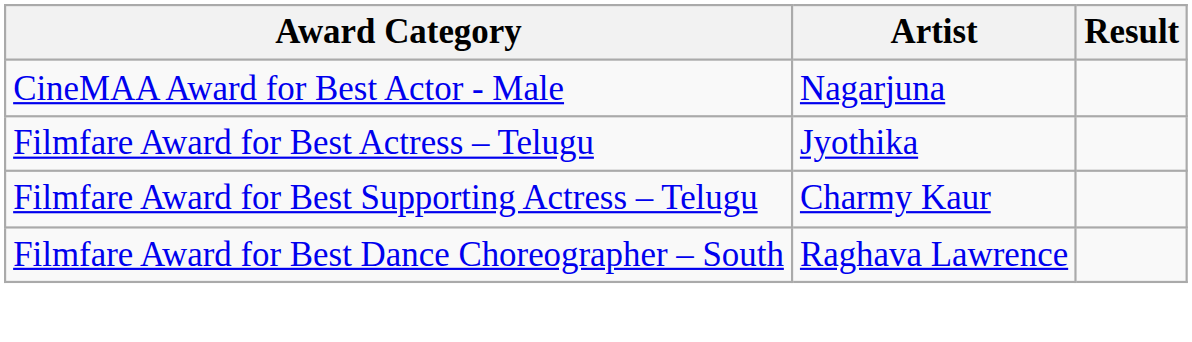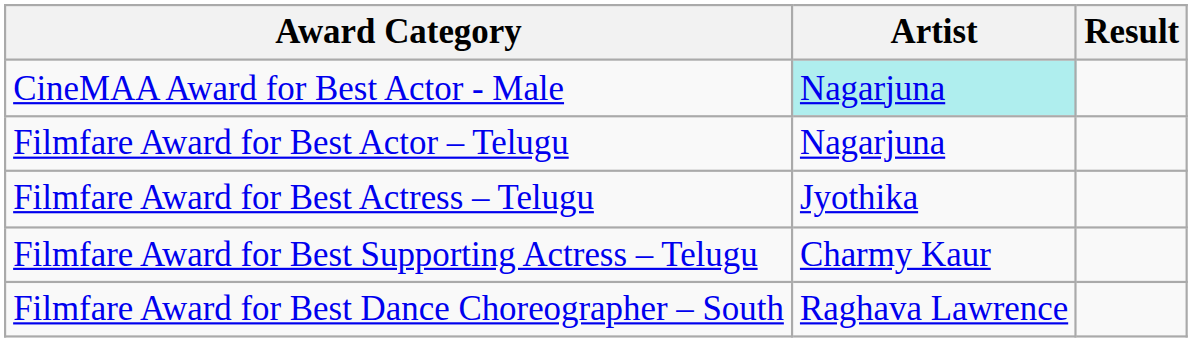 <table class="wikitable">
 <tr>
 <th>Award Category</th>
 <th>Artist</th>
 <th>Result</th>
 </tr>
 <tr>
 <td><a href='#'>CineMAA Award for Best Actor - Male</a></td>
+<td style="background: paleturquoise;"><a href='#'>Nagarjuna</a></td>
+<td></td>
+</tr>
+<tr>
+<td><a href='#'>Filmfare Award for Best Actor – Telugu</a></td>
 <td><a href='#'>Nagarjuna</a></td>
 <td></td>
 </tr>
 <tr>
 <td><a href='#'>Filmfare Award for Best Actress – Telugu</a></td>
 <td><a href='#'>Jyothika</a></td>
 <td></td>
 </tr>
 <tr>
 <td><a href='#'>Filmfare Award for Best Supporting Actress – Telugu</a></td>
 <td><a href='#'>Charmy Kaur</a></td>
 <td></td>
 </tr>
 <tr>
 <td><a href='#'>Filmfare Award for Best Dance Choreographer – South</a></td>
 <td><a href='#'>Raghava Lawrence</a></td>
 <td></td>
 </tr>
 </table>
